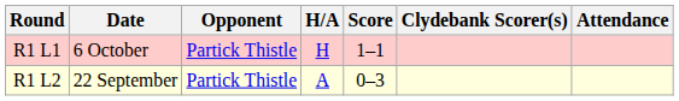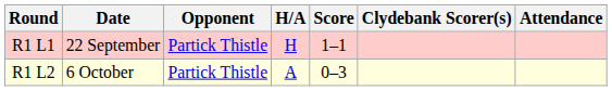 <table class="wikitable" style="text-align:center">
 <tr>
 <th>Round</th>
 <th>Date</th>
 <th>Opponent</th>
 <th>H/A</th>
 <th>Score</th>
 <th>Clydebank Scorer(s)</th>
 <th>Attendance</th>
 </tr>
 <tr bgcolor=#FFCCCC>
 <td>R1 L1</td>
-<td align=left>6 October</td>
+<td align=left>22 September</td>
 <td align=left><a href='#'>Partick Thistle</a></td>
 <td><a href='#'>H</a></td>
 <td>1–1</td>
 <td align=left></td>
 <td></td>
 </tr>
 <tr bgcolor=#FFFFDD>
 <td>R1 L2</td>
-<td align=left>22 September</td>
+<td align=left>6 October</td>
 <td align=left><a href='#'>Partick Thistle</a></td>
 <td><a href='#'>A</a></td>
 <td>0–3</td>
 <td align=left></td>
 <td></td>
 </tr>
 </table>
